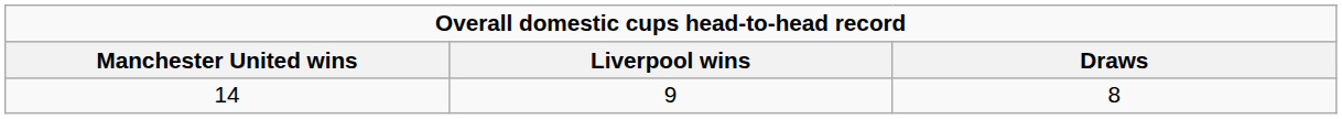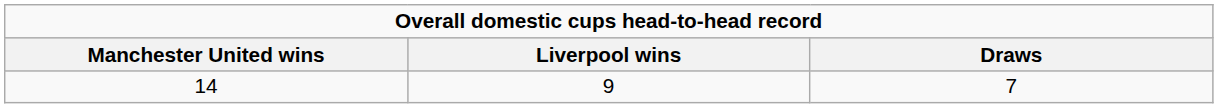 <table class="wikitable" style="font-size:90%;width:95%;text-align:center">
 <tr>
 <td colspan="3"><strong>Overall domestic cups head-to-head record</strong></td>
 </tr>
 <tr>
 <th width="33%">Manchester United wins</th>
 <th width="33%">Liverpool wins</th>
 <th width="33%">Draws</th>
 </tr>
 <tr>
 <td>14</td>
 <td>9</td>
-<td>8</td>
+<td>7</td>
 </tr>
 </table>
